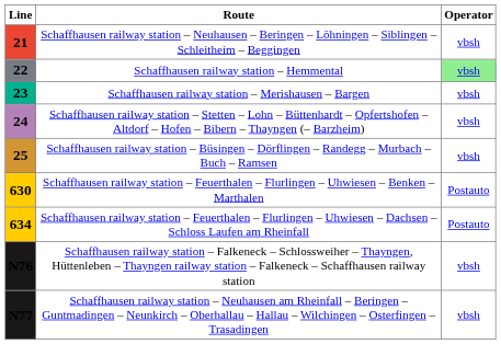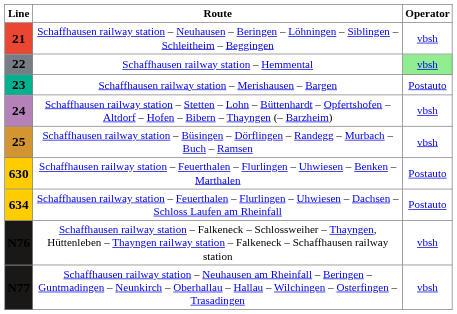 <table border="1" cellspacing="0" cellpadding="3" style="border-collapse:collapse; font-size:95%; margin-left:10px; margin-bottom:5px;">
 <tr>
 <th>Line</th>
 <th>Route</th>
 <th>Operator</th>
 </tr>
 <tr align=center>
 <td bgcolor=#ea4632><span><big><strong>21</strong></big></span></td>
 <td><a href='#'>Schaffhausen railway station</a> – <a href='#'>Neuhausen</a> – <a href='#'>Beringen</a> – <a href='#'>Löhningen</a> – <a href='#'>Siblingen</a> – <a href='#'>Schleitheim</a> – <a href='#'>Beggingen</a></td>
 <td><a href='#'>vbsh</a></td>
 </tr>
 <tr align=center>
 <td bgcolor=#777d85><span><big><strong>22</strong></big></span></td>
 <td><a href='#'>Schaffhausen railway station</a> – <a href='#'>Hemmental</a></td>
 <td style="background: lightgreen;"><a href='#'>vbsh</a></td>
 </tr>
 <tr align=center>
 <td bgcolor=#00b290><span><big><strong>23</strong></big></span></td>
 <td><a href='#'>Schaffhausen railway station</a> – <a href='#'>Merishausen</a> – <a href='#'>Bargen</a></td>
-<td><a href='#'>vbsh</a></td>
+<td><a href='#'>Postauto</a></td>
 </tr>
 <tr align=center>
 <td bgcolor=#b481b8><span><big><strong>24</strong></big></span></td>
 <td><a href='#'>Schaffhausen railway station</a>  – <a href='#'>Stetten</a> – <a href='#'>Lohn</a> – <a href='#'>Büttenhardt</a> – <a href='#'>Opfertshofen</a> – <a href='#'>Altdorf</a> – <a href='#'>Hofen</a> – <a href='#'>Bibern</a> – <a href='#'>Thayngen</a> (– <a href='#'>Barzheim</a>)</td>
 <td><a href='#'>vbsh</a></td>
 </tr>
 <tr align=center>
 <td bgcolor=#d39531><span><big><strong>25</strong></big></span></td>
 <td><a href='#'>Schaffhausen railway station</a> – <a href='#'>Büsingen</a> – <a href='#'>Dörflingen</a> – <a href='#'>Randegg</a> – <a href='#'>Murbach</a> – <a href='#'>Buch</a> – <a href='#'>Ramsen</a></td>
 <td><a href='#'>vbsh</a></td>
 </tr>
 <tr align=center>
 <td bgcolor=#ffcc00><big><strong>630</strong></big></td>
 <td><a href='#'>Schaffhausen railway station</a> – <a href='#'>Feuerthalen</a> – <a href='#'>Flurlingen</a> – <a href='#'>Uhwiesen</a> – <a href='#'>Benken</a> – <a href='#'>Marthalen</a></td>
 <td><a href='#'>Postauto</a></td>
 </tr>
 <tr align=center>
 <td bgcolor=#ffcc00><big><strong>634</strong></big></td>
 <td><a href='#'>Schaffhausen railway station</a> – <a href='#'>Feuerthalen</a> – <a href='#'>Flurlingen</a> – <a href='#'>Uhwiesen</a> – <a href='#'>Dachsen</a> – <a href='#'>Schloss Laufen am Rheinfall</a></td>
 <td><a href='#'>Postauto</a></td>
 </tr>
 <tr align=center>
 <td bgcolor=#1A1817><span><big><strong>N76</strong></big></span></td>
 <td><a href='#'>Schaffhausen railway station</a> – Falkeneck – Schlossweiher – <a href='#'>Thayngen</a>, Hüttenleben – <a href='#'>Thayngen railway station</a> – Falkeneck – Schaffhausen railway station</td>
 <td><a href='#'>vbsh</a></td>
 </tr>
 <tr align=center>
 <td bgcolor=#1A1817><span><big><strong>N77</strong></big></span></td>
 <td><a href='#'>Schaffhausen railway station</a> – <a href='#'>Neuhausen am Rheinfall</a> – <a href='#'>Beringen</a> – <a href='#'>Guntmadingen</a> – <a href='#'>Neunkirch</a> – <a href='#'>Oberhallau</a> – <a href='#'>Hallau</a> – <a href='#'>Wilchingen</a> – <a href='#'>Osterfingen</a> – <a href='#'>Trasadingen</a></td>
 <td><a href='#'>vbsh</a></td>
 </tr>
 </table>
